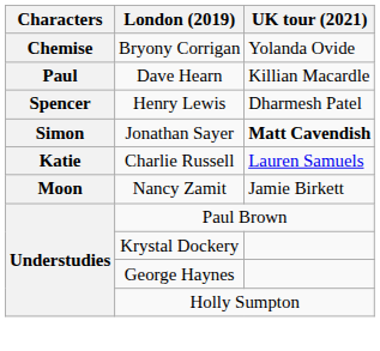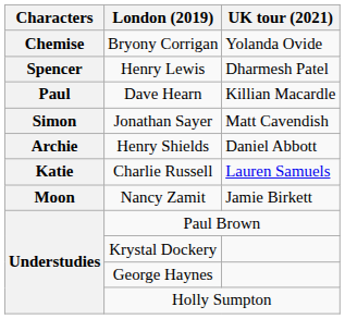 <table class="wikitable">
 <tr>
 <th>Characters</th>
 <th>London (2019)</th>
 <th>UK tour (2021)</th>
 </tr>
 <tr>
 <th>Chemise</th>
 <td align="center">Bryony Corrigan</td>
 <td>Yolanda Ovide</td>
 </tr>
 <tr>
+<th>Spencer</th>
+<td align="center">Henry Lewis</td>
+<td>Dharmesh Patel</td>
+</tr>
+<tr>
 <th>Paul</th>
 <td align="center">Dave Hearn</td>
 <td>Killian Macardle</td>
 </tr>
 <tr>
-<th>Spencer</th>
-<td align="center">Henry Lewis</td>
-<td>Dharmesh Patel</td>
+<th>Simon</th>
+<td align="center">Jonathan Sayer</td>
+<td>Matt Cavendish</td>
 </tr>
 <tr>
-<th>Simon</th>
-<td align="center">Jonathan Sayer</td>
-<td><strong>Matt Cavendish</strong></td>
+<th>Archie</th>
+<td align="center">Henry Shields</td>
+<td>Daniel Abbott</td>
 </tr>
 <tr>
 <th>Katie</th>
 <td align="center">Charlie Russell</td>
 <td><a href='#'>Lauren Samuels</a></td>
 </tr>
 <tr>
 <th>Moon</th>
 <td align="center">Nancy Zamit</td>
 <td>Jamie Birkett</td>
 </tr>
 <tr>
 <th rowspan="4">Understudies</th>
 <td colspan="2" align="center">Paul Brown</td>
 </tr>
 <tr>
 <td align="center">Krystal Dockery</td>
 <td></td>
 </tr>
 <tr>
 <td align="center">George Haynes</td>
 <td></td>
 </tr>
 <tr>
 <td colspan="2" align="center">Holly Sumpton</td>
 </tr>
 </table>
